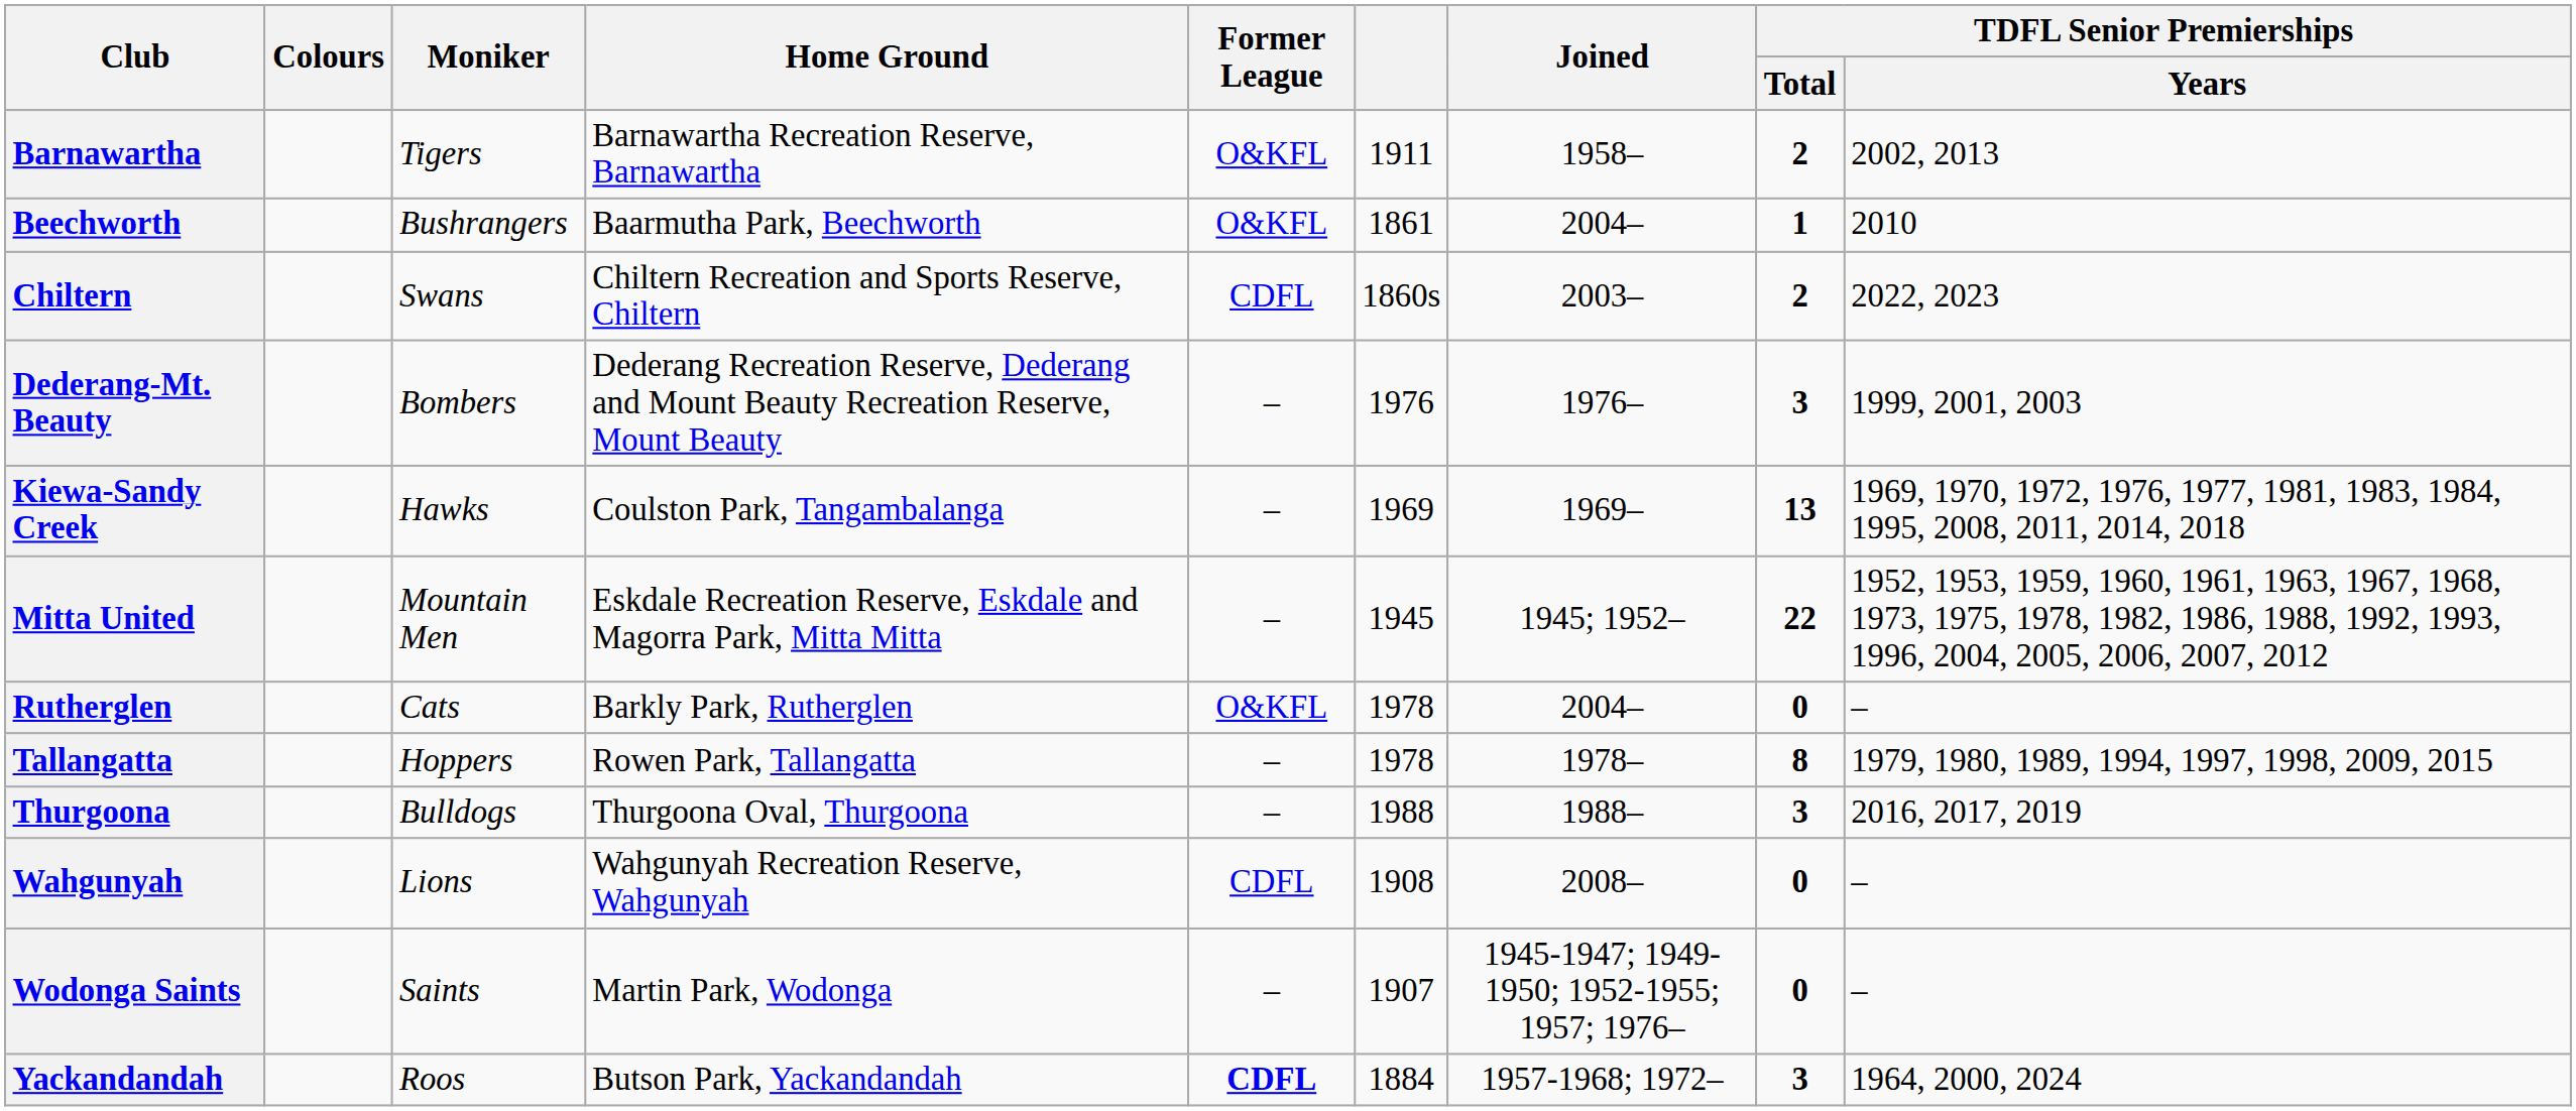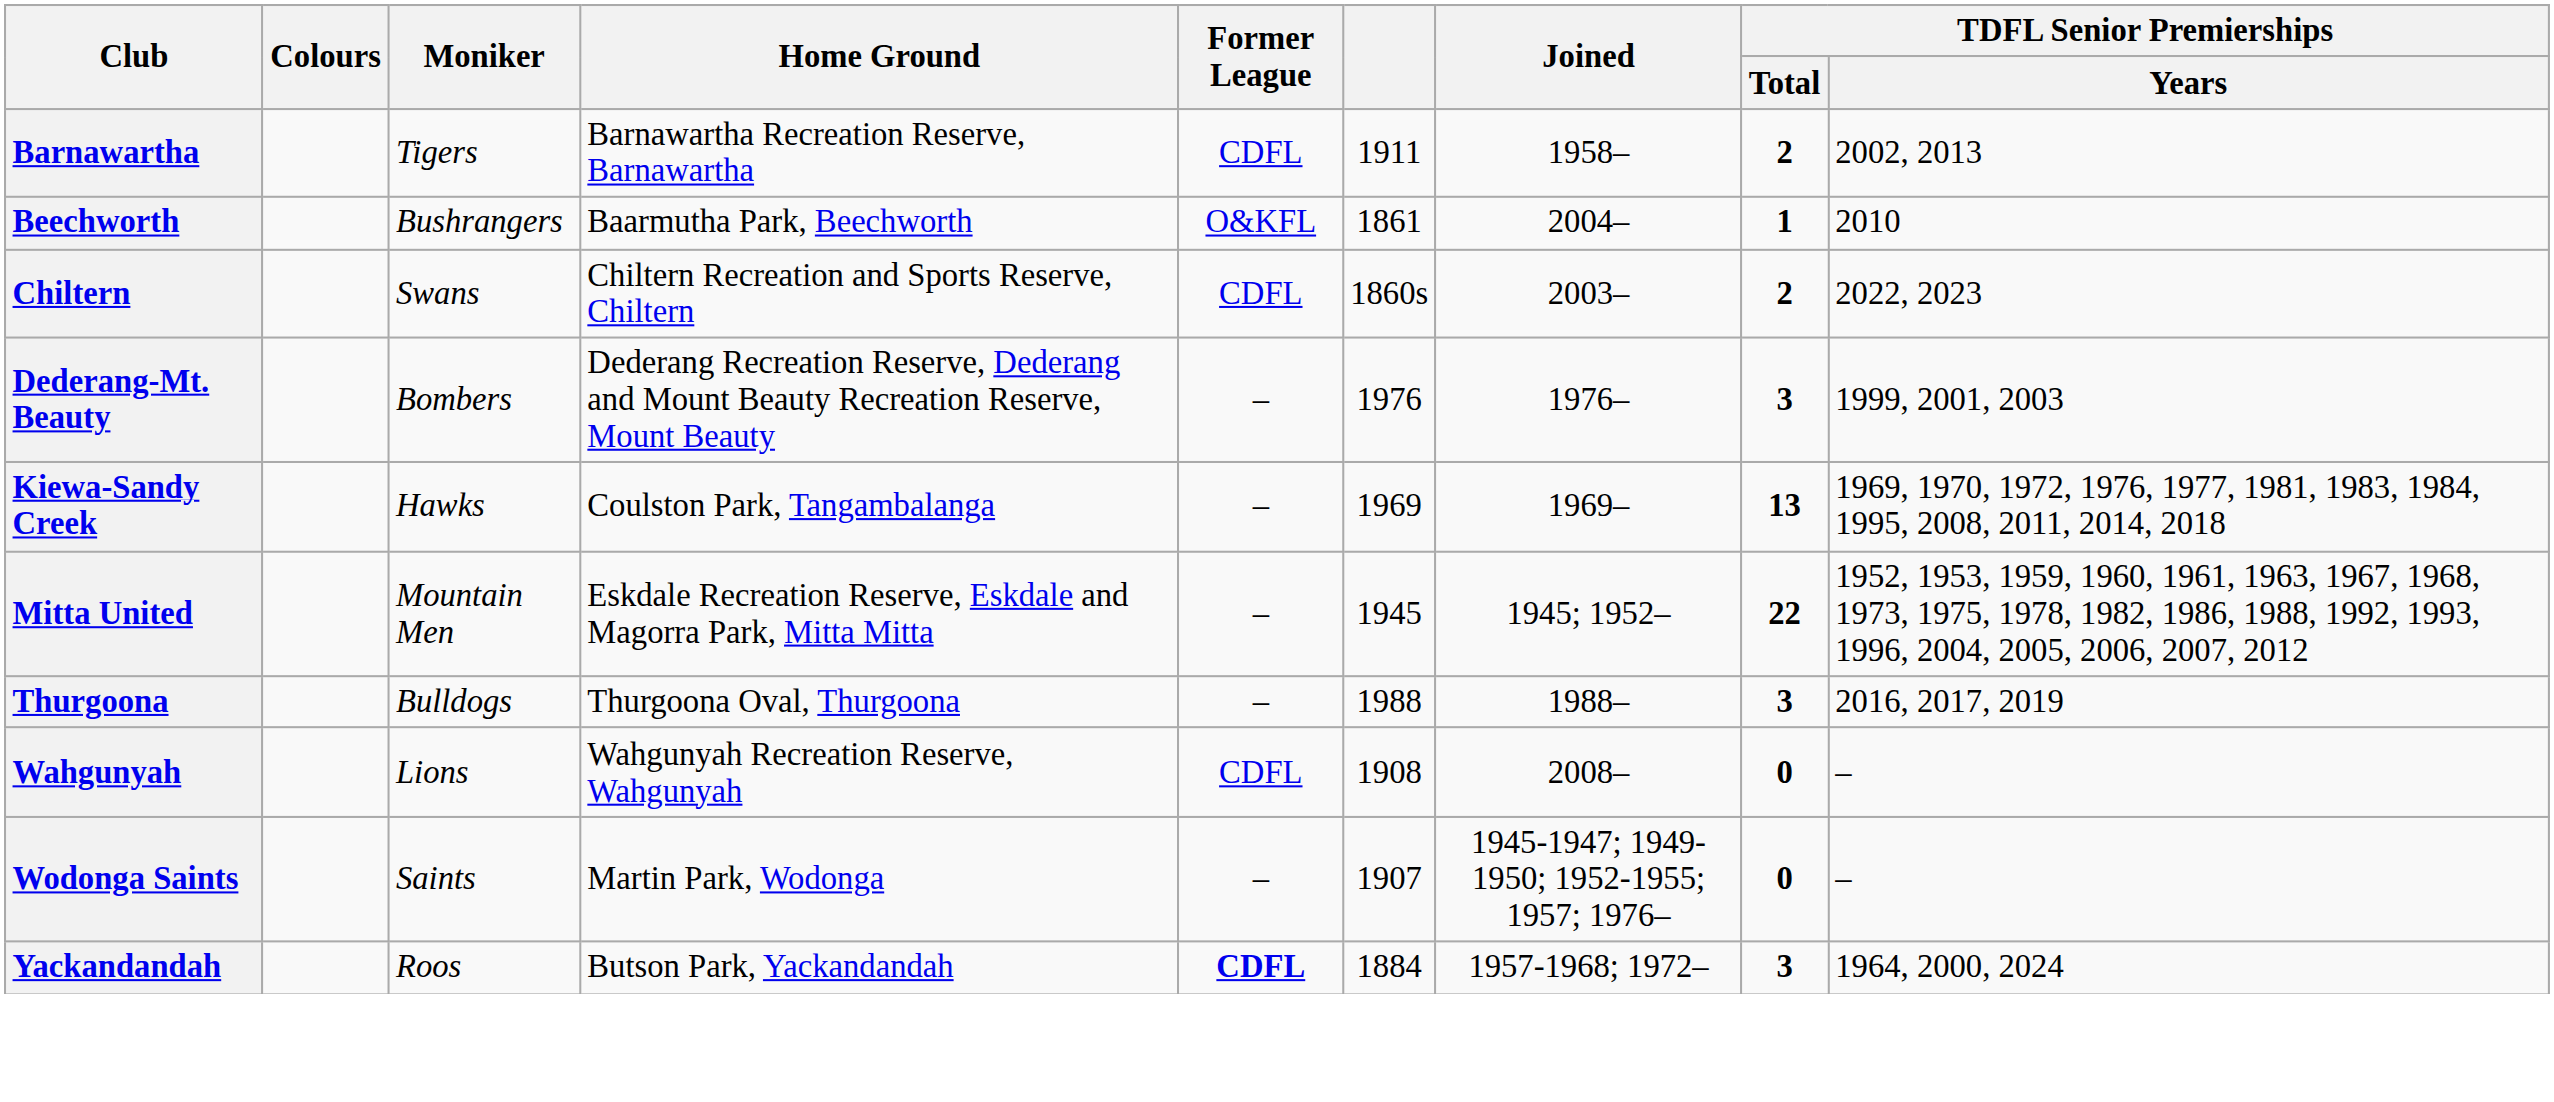 <table class="wikitable sortable" style="text-align:left;">
 <tr>
 <th rowspan="2">Club</th>
 <th rowspan="2">Colours</th>
 <th rowspan="2">Moniker</th>
 <th rowspan="2">Home Ground</th>
 <th rowspan="2">Former League</th>
 <th rowspan="2"></th>
 <th rowspan="2">Joined </th>
 <th colspan="2">TDFL Senior Premierships</th>
 </tr>
 <tr>
 <th>Total</th>
 <th>Years </th>
 </tr>
 <tr>
 <th style="text-align:left"><a href='#'>Barnawartha</a></th>
 <td style="text-align:center;"></td>
 <td><em>Tigers</em></td>
 <td>Barnawartha Recreation Reserve, <a href='#'>Barnawartha</a></td>
-<td style="text-align:center;"><a href='#'>O&KFL</a></td>
+<td style="text-align:center;"><a href='#'>CDFL</a></td>
 <td style="text-align:center;">1911</td>
 <td style="text-align:center;">1958–</td>
 <td style="text-align:center;"><strong>2</strong></td>
 <td>2002, 2013</td>
 </tr>
 <tr>
 <th style="text-align:left"><a href='#'>Beechworth</a></th>
 <td style="text-align:center;"></td>
 <td><em>Bushrangers</em></td>
 <td>Baarmutha Park, <a href='#'>Beechworth</a></td>
 <td style="text-align:center;"><a href='#'>O&KFL</a></td>
 <td style="text-align:center;">1861</td>
 <td style="text-align:center;">2004–</td>
 <td style="text-align:center;"><strong>1</strong></td>
 <td>2010</td>
 </tr>
 <tr>
 <th style="text-align:left"><a href='#'>Chiltern</a></th>
 <td style="text-align:center;"></td>
 <td><em>Swans</em></td>
 <td>Chiltern Recreation and Sports Reserve, <a href='#'>Chiltern</a></td>
 <td style="text-align:center;"><a href='#'>CDFL</a></td>
 <td style="text-align:center;">1860s</td>
 <td style="text-align:center;">2003–</td>
 <td style="text-align:center;"><strong>2</strong></td>
 <td>2022, 2023</td>
 </tr>
 <tr>
 <th style="text-align:left"><a href='#'>Dederang-Mt. Beauty</a></th>
 <td style="text-align:center;"></td>
 <td><em>Bombers</em></td>
 <td>Dederang Recreation Reserve, <a href='#'>Dederang</a> and Mount Beauty Recreation Reserve, <a href='#'>Mount Beauty</a></td>
 <td style="text-align:center;">–</td>
 <td style="text-align:center;">1976</td>
 <td style="text-align:center;">1976–</td>
 <td style="text-align:center;"><strong>3</strong></td>
 <td>1999, 2001, 2003</td>
 </tr>
 <tr>
 <th style="text-align:left"><a href='#'>Kiewa-Sandy Creek</a></th>
 <td style="text-align:center;"></td>
 <td><em>Hawks</em></td>
 <td>Coulston Park, <a href='#'>Tangambalanga</a></td>
 <td style="text-align:center;">–</td>
 <td style="text-align:center;">1969</td>
 <td style="text-align:center;">1969–</td>
 <td style="text-align:center;"><strong>13</strong></td>
 <td>1969, 1970, 1972, 1976, 1977, 1981, 1983, 1984, 1995, 2008, 2011, 2014, 2018</td>
 </tr>
 <tr>
 <th style="text-align:left"><a href='#'>Mitta United</a></th>
 <td style="text-align:center;"></td>
 <td><em>Mountain Men</em></td>
 <td>Eskdale Recreation Reserve, <a href='#'>Eskdale</a> and Magorra Park, <a href='#'>Mitta Mitta</a></td>
 <td style="text-align:center;">–</td>
 <td style="text-align:center;">1945</td>
 <td style="text-align:center;">1945; 1952–</td>
 <td style="text-align:center;"><strong>22</strong></td>
 <td>1952, 1953, 1959, 1960, 1961, 1963, 1967, 1968, 1973, 1975, 1978, 1982, 1986, 1988, 1992, 1993, 1996, 2004, 2005, 2006, 2007, 2012</td>
 </tr>
 <tr>
-<th style="text-align:left"><a href='#'>Rutherglen</a></th>
-<td style="text-align:center;"></td>
-<td><em>Cats</em></td>
-<td>Barkly Park, <a href='#'>Rutherglen</a></td>
-<td style="text-align:center;"><a href='#'>O&KFL</a></td>
-<td style="text-align:center;">1978</td>
-<td style="text-align:center;">2004–</td>
-<td style="text-align:center;"><strong>0</strong></td>
-<td>–</td>
-</tr>
-<tr>
-<th style="text-align:left"><a href='#'>Tallangatta</a></th>
-<td style="text-align:center;"></td>
-<td><em>Hoppers</em></td>
-<td>Rowen Park, <a href='#'>Tallangatta</a></td>
-<td style="text-align:center;">–</td>
-<td style="text-align:center;">1978</td>
-<td style="text-align:center;">1978–</td>
-<td style="text-align:center;"><strong>8</strong></td>
-<td>1979, 1980, 1989, 1994, 1997, 1998, 2009, 2015</td>
-</tr>
-<tr>
 <th style="text-align:left"><a href='#'>Thurgoona</a></th>
 <td style="text-align:center;"></td>
 <td><em>Bulldogs</em></td>
 <td>Thurgoona Oval, <a href='#'>Thurgoona</a></td>
 <td style="text-align:center;">–</td>
 <td style="text-align:center;">1988</td>
 <td style="text-align:center;">1988–</td>
 <td style="text-align:center;"><strong>3</strong></td>
 <td>2016, 2017, 2019</td>
 </tr>
 <tr>
 <th style="text-align:left"><a href='#'>Wahgunyah</a></th>
 <td style="text-align:center;"></td>
 <td><em>Lions</em></td>
 <td>Wahgunyah Recreation Reserve, <a href='#'>Wahgunyah</a></td>
 <td style="text-align:center;"><a href='#'>CDFL</a></td>
 <td style="text-align:center;">1908</td>
 <td style="text-align:center;">2008–</td>
 <td style="text-align:center;"><strong>0</strong></td>
 <td>–</td>
 </tr>
 <tr>
 <th style="text-align:left"><a href='#'>Wodonga Saints</a></th>
 <td style="text-align:center;"></td>
 <td><em>Saints</em></td>
 <td>Martin Park, <a href='#'>Wodonga</a></td>
 <td style="text-align:center;">–</td>
 <td style="text-align:center;">1907</td>
 <td style="text-align:center;">1945-1947; 1949-1950; 1952-1955; 1957; 1976–</td>
 <td style="text-align:center;"><strong>0</strong></td>
 <td>–</td>
 </tr>
 <tr>
 <th style="text-align:left"><a href='#'>Yackandandah</a></th>
 <td style="text-align:center;"></td>
 <td><em>Roos</em></td>
 <td>Butson Park, <a href='#'>Yackandandah</a></td>
 <td style="text-align:center;"><strong><a href='#'>CDFL</a></strong></td>
 <td style="text-align:center;">1884</td>
 <td style="text-align:center;">1957-1968; 1972–</td>
 <td style="text-align:center;"><strong>3</strong></td>
 <td>1964, 2000, 2024</td>
 </tr>
 </table>
